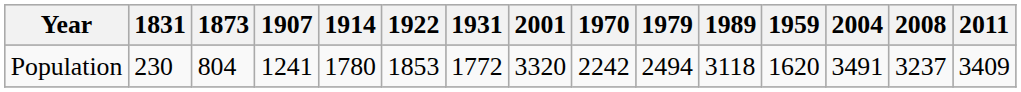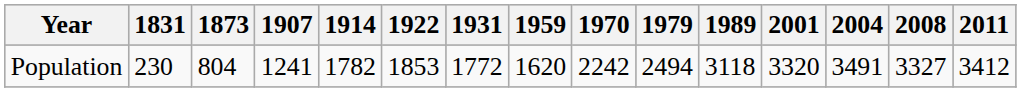 <table class="wikitable">
 <tr>
 <th>Year</th>
 <th>1831</th>
 <th>1873</th>
 <th>1907</th>
 <th>1914</th>
 <th>1922</th>
 <th>1931</th>
-<th>2001</th>
+<th>1959</th>
 <th>1970</th>
 <th>1979</th>
 <th>1989</th>
-<th>1959</th>
+<th>2001</th>
 <th>2004</th>
 <th>2008</th>
 <th>2011</th>
 </tr>
 <tr>
 <td>Population</td>
 <td>230</td>
 <td>804</td>
 <td>1241</td>
-<td>1780</td>
+<td>1782</td>
 <td>1853</td>
 <td>1772</td>
-<td>3320</td>
+<td>1620</td>
 <td>2242</td>
 <td>2494</td>
 <td>3118</td>
-<td>1620</td>
+<td>3320</td>
 <td>3491</td>
-<td>3237</td>
-<td>3409</td>
+<td>3327</td>
+<td>3412</td>
 </tr>
 </table>
